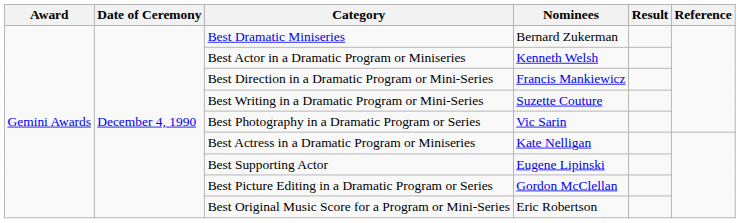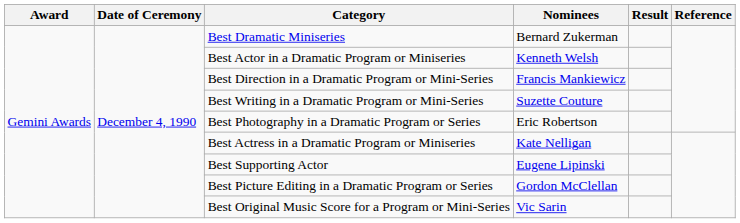 <table class="wikitable">
 <tr>
 <th>Award</th>
 <th>Date of Ceremony</th>
 <th>Category</th>
 <th>Nominees</th>
 <th>Result</th>
 <th>Reference</th>
 </tr>
 <tr>
 <td rowspan="9"><a href='#'>Gemini Awards</a></td>
 <td rowspan="9"><a href='#'>December 4, 1990</a></td>
 <td><a href='#'>Best Dramatic Miniseries</a></td>
 <td>Bernard Zukerman</td>
 <td></td>
 <td rowspan=5></td>
 </tr>
 <tr>
 <td>Best Actor in a Dramatic Program or Miniseries</td>
 <td><a href='#'>Kenneth Welsh</a></td>
 <td></td>
 </tr>
 <tr>
 <td>Best Direction in a Dramatic Program or Mini-Series</td>
 <td><a href='#'>Francis Mankiewicz</a></td>
 <td></td>
 </tr>
 <tr>
 <td>Best Writing in a Dramatic Program or Mini-Series</td>
 <td><a href='#'>Suzette Couture</a></td>
 <td></td>
 </tr>
 <tr>
 <td>Best Photography in a Dramatic Program or Series</td>
-<td><a href='#'>Vic Sarin</a></td>
+<td>Eric Robertson</td>
 <td></td>
 </tr>
 <tr>
 <td>Best Actress in a Dramatic Program or Miniseries</td>
 <td><a href='#'>Kate Nelligan</a></td>
 <td></td>
 <td rowspan=4></td>
 </tr>
 <tr>
 <td>Best Supporting Actor</td>
 <td><a href='#'>Eugene Lipinski</a></td>
 <td></td>
 </tr>
 <tr>
 <td>Best Picture Editing in a Dramatic Program or Series</td>
 <td><a href='#'>Gordon McClellan</a></td>
 <td></td>
 </tr>
 <tr>
 <td>Best Original Music Score for a Program or Mini-Series</td>
-<td>Eric Robertson</td>
+<td><a href='#'>Vic Sarin</a></td>
 <td></td>
 </tr>
 </table>
